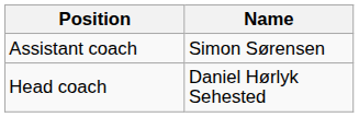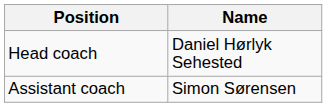 <table class="wikitable" style="text-align:left;">
 <tr>
 <th style="width:150px;">Position</th>
 <th style="width:140px;">Name</th>
 </tr>
 <tr>
+<td>Head coach</td>
+<td>Daniel Hørlyk Sehested</td>
+</tr>
+<tr>
 <td>Assistant coach</td>
 <td>Simon Sørensen</td>
 </tr>
-<tr>
-<td>Head coach</td>
-<td>Daniel Hørlyk Sehested</td>
-</tr>
 </table>
